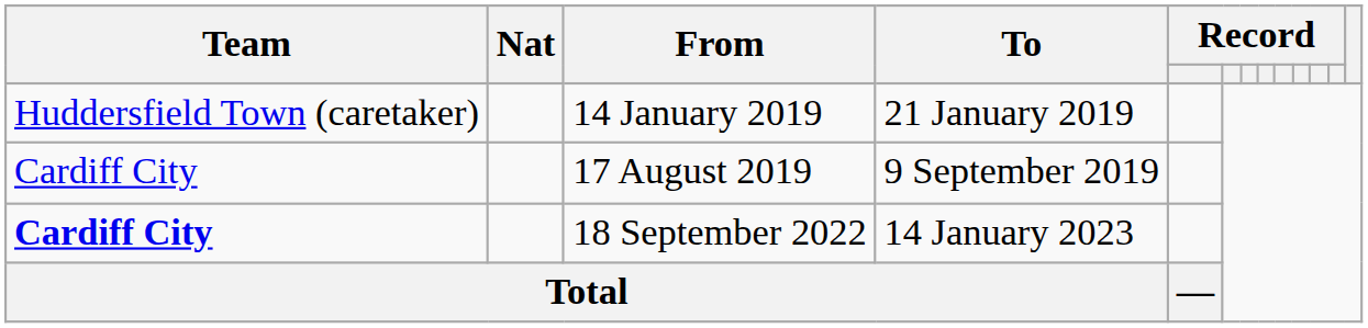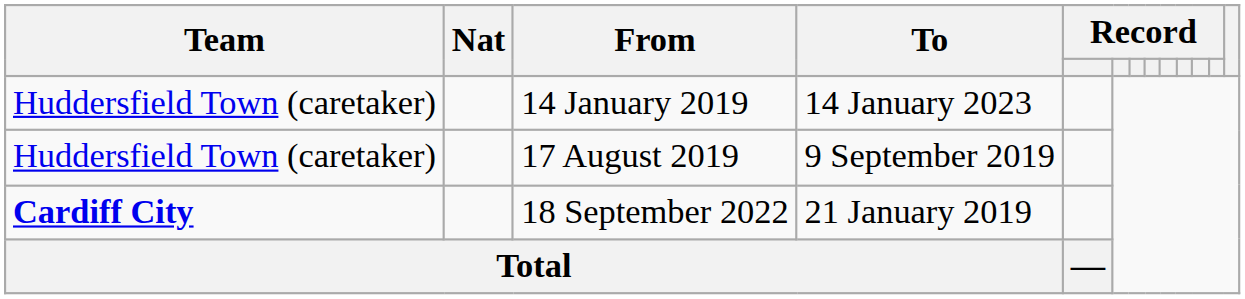 <table class="wikitable" style="text-align: center;">
 <tr>
 <th rowspan="2">Team</th>
 <th rowspan="2">Nat</th>
 <th rowspan="2">From</th>
 <th rowspan="2">To</th>
 <th colspan="8">Record</th>
 <th rowspan=2></th>
 </tr>
 <tr>
 <th></th>
 <th></th>
 <th></th>
 <th></th>
 <th></th>
 <th></th>
 <th></th>
 <th></th>
 </tr>
 <tr>
 <td align=left><a href='#'>Huddersfield Town</a> (caretaker)</td>
 <td></td>
 <td align=left>14 January 2019</td>
-<td align=left>21 January 2019<br></td>
+<td align=left>14 January 2023<br></td>
 <td></td>
 </tr>
 <tr>
-<td align=left><a href='#'>Cardiff City</a></td>
+<td align=left><a href='#'>Huddersfield Town</a> (caretaker)</td>
 <td></td>
 <td align=left>17 August 2019</td>
 <td align=left>9 September 2019<br></td>
 <td></td>
 </tr>
 <tr>
 <td align=left><strong><a href='#'>Cardiff City</a></strong></td>
 <td></td>
 <td align=left>18 September 2022</td>
-<td align=left>14 January 2023<br></td>
+<td align=left>21 January 2019<br></td>
 <td></td>
 </tr>
 <tr>
 <th colspan=4>Total<br></th>
 <th>—</th>
 </tr>
 </table>
